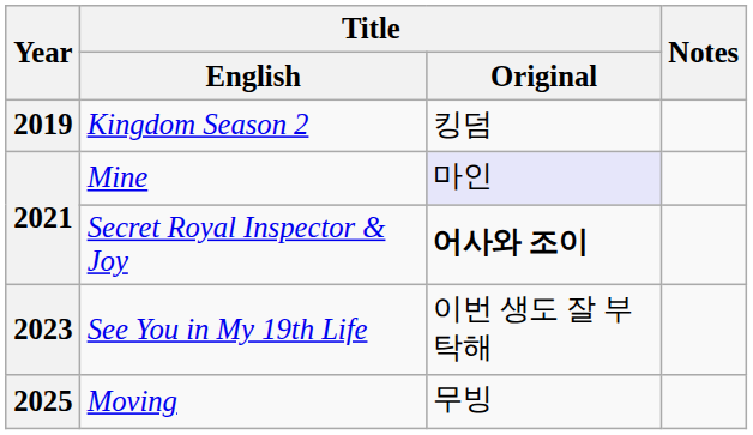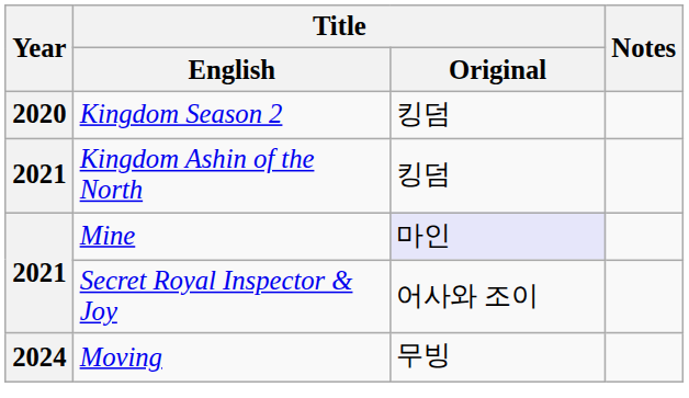 <table class="wikitable plainrowheaders sortable">
 <tr>
 <th rowspan="2" style="width:33px;">Year</th>
 <th colspan="2">Title</th>
 <th rowspan="2" style="width:33px;" class="unsortable">Notes</th>
 </tr>
 <tr>
 <th width="180">English</th>
 <th width="120">Original</th>
 </tr>
 <tr>
-<th scope="row">2019</th>
+<th scope="row">2020</th>
 <td><em><a href='#'>Kingdom Season 2</a></em></td>
+<td>킹덤</td>
+<td></td>
+</tr>
+<tr>
+<th scope="row">2021</th>
+<td><em><a href='#'>Kingdom Ashin of the North</a></em></td>
 <td>킹덤</td>
 <td></td>
 </tr>
 <tr>
 <th rowspan="2" scope="row">2021</th>
 <td><em><a href='#'>Mine</a></em></td>
 <td style="background: lavender;">마인</td>
 <td></td>
 </tr>
 <tr>
 <td><em><a href='#'>Secret Royal Inspector & Joy</a></em></td>
-<td><strong>어사와 조이</strong></td>
+<td>어사와 조이</td>
 <td></td>
 </tr>
 <tr>
-<th scope="row">2023</th>
-<td><em><a href='#'>See You in My 19th Life</a></em></td>
-<td>이번 생도 잘 부탁해</td>
-<td></td>
-</tr>
-<tr>
-<th scope="row">2025</th>
+<th scope="row">2024</th>
 <td><em><a href='#'>Moving</a></em></td>
 <td>무빙</td>
 <td></td>
 </tr>
 </table>
